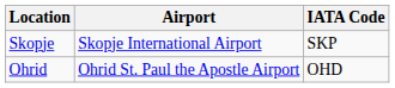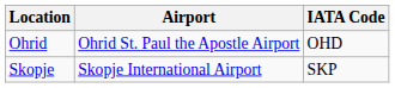 <table class="wikitable">
 <tr>
 <th>Location</th>
 <th>Airport</th>
 <th>IATA Code</th>
 </tr>
 <tr>
+<td><a href='#'>Ohrid</a></td>
+<td><a href='#'>Ohrid St. Paul the Apostle Airport</a></td>
+<td>OHD</td>
+</tr>
+<tr>
 <td><a href='#'>Skopje</a></td>
 <td><a href='#'>Skopje International Airport</a></td>
 <td>SKP</td>
 </tr>
-<tr>
-<td><a href='#'>Ohrid</a></td>
-<td><a href='#'>Ohrid St. Paul the Apostle Airport</a></td>
-<td>OHD</td>
-</tr>
 </table>
